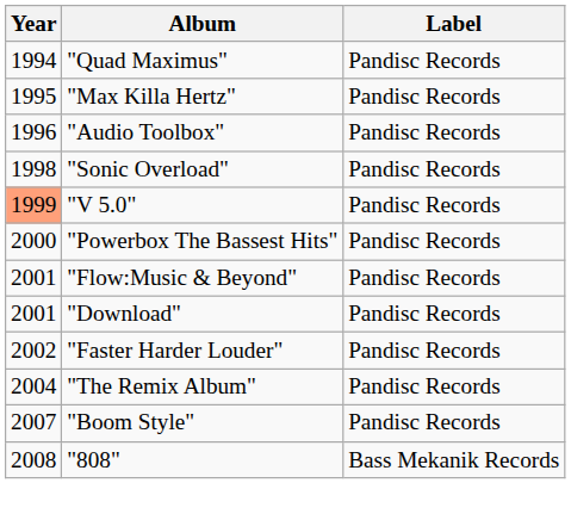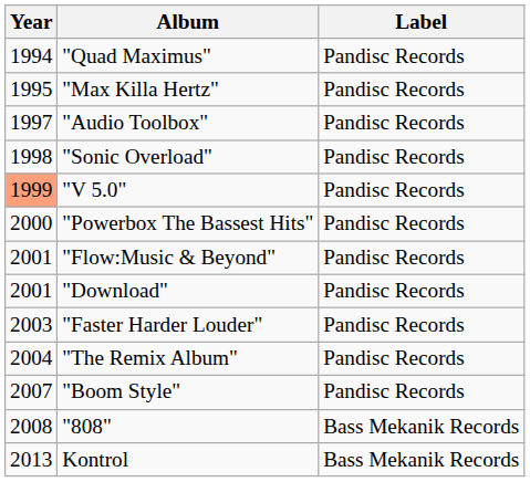 <table class="wikitable">
 <tr>
 <th align="center" rowspan="1">Year</th>
 <th align="center" rowspan="1">Album</th>
 <th align="center" rowspan="1">Label</th>
 </tr>
 <tr>
 <td align="center">1994</td>
 <td align="left">"Quad Maximus"</td>
 <td align="left">Pandisc Records</td>
 </tr>
 <tr>
 <td align="center">1995</td>
 <td align="left">"Max Killa Hertz"</td>
 <td align="left">Pandisc Records</td>
 </tr>
 <tr>
-<td align="center">1996</td>
+<td align="center">1997</td>
 <td align="left">"Audio Toolbox"</td>
 <td align="left">Pandisc Records</td>
 </tr>
 <tr>
 <td align="center">1998</td>
 <td align="left">"Sonic Overload"</td>
 <td align="left">Pandisc Records</td>
 </tr>
 <tr>
 <td align="center" style="background: lightsalmon;">1999</td>
 <td align="left">"V 5.0"</td>
 <td align="left">Pandisc Records</td>
 </tr>
 <tr>
 <td align="center">2000</td>
 <td align="left">"Powerbox The Bassest Hits"</td>
 <td align="left">Pandisc Records</td>
 </tr>
 <tr>
 <td align="center">2001</td>
 <td align="left">"Flow:Music & Beyond"</td>
 <td align="left">Pandisc Records</td>
 </tr>
 <tr>
 <td align="center">2001</td>
 <td align="left">"Download"</td>
 <td align="left">Pandisc Records</td>
 </tr>
 <tr>
-<td align="center">2002</td>
+<td align="center">2003</td>
 <td align="left">"Faster Harder Louder"</td>
 <td align="left">Pandisc Records</td>
 </tr>
 <tr>
 <td align="center">2004</td>
 <td align="left">"The Remix Album"</td>
 <td align="left">Pandisc Records</td>
 </tr>
 <tr>
 <td align="center">2007</td>
 <td align="left">"Boom Style"</td>
 <td align="left">Pandisc Records</td>
 </tr>
 <tr>
 <td align="center">2008</td>
 <td align="left">"808"</td>
 <td align="left">Bass Mekanik Records</td>
 </tr>
+<tr>
+<td align="center">2013</td>
+<td align="left">Kontrol</td>
+<td align="left">Bass Mekanik Records</td>
+</tr>
 </table>
